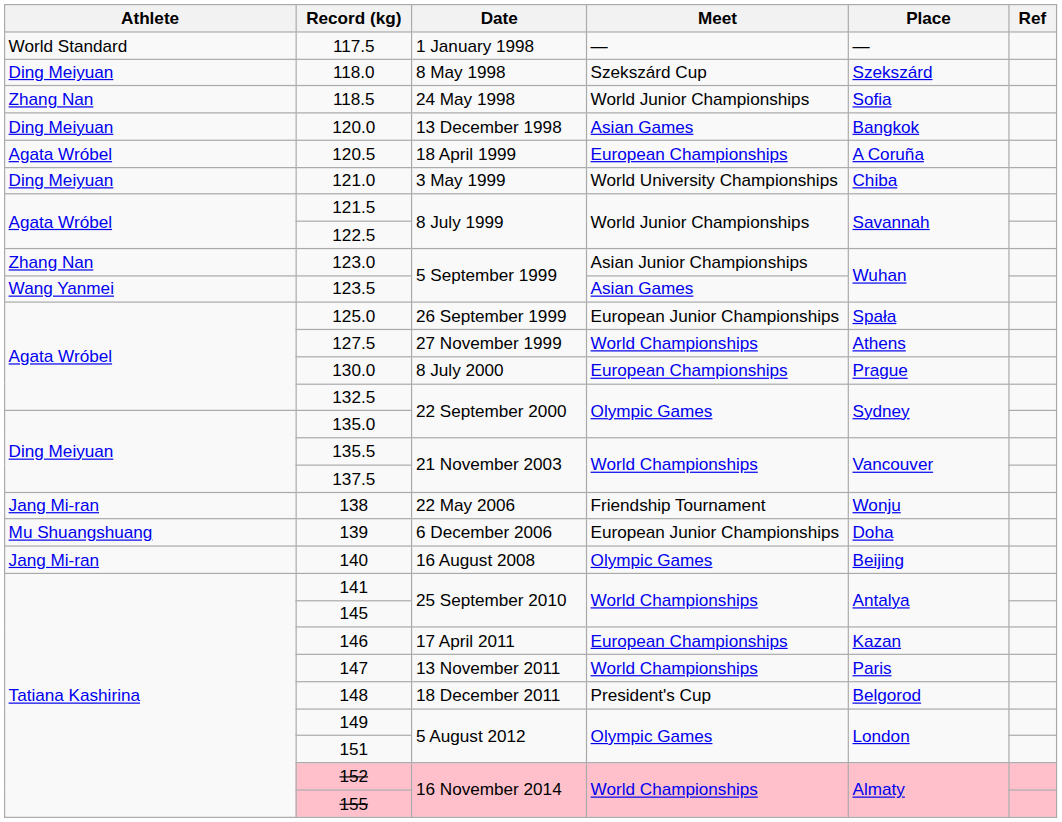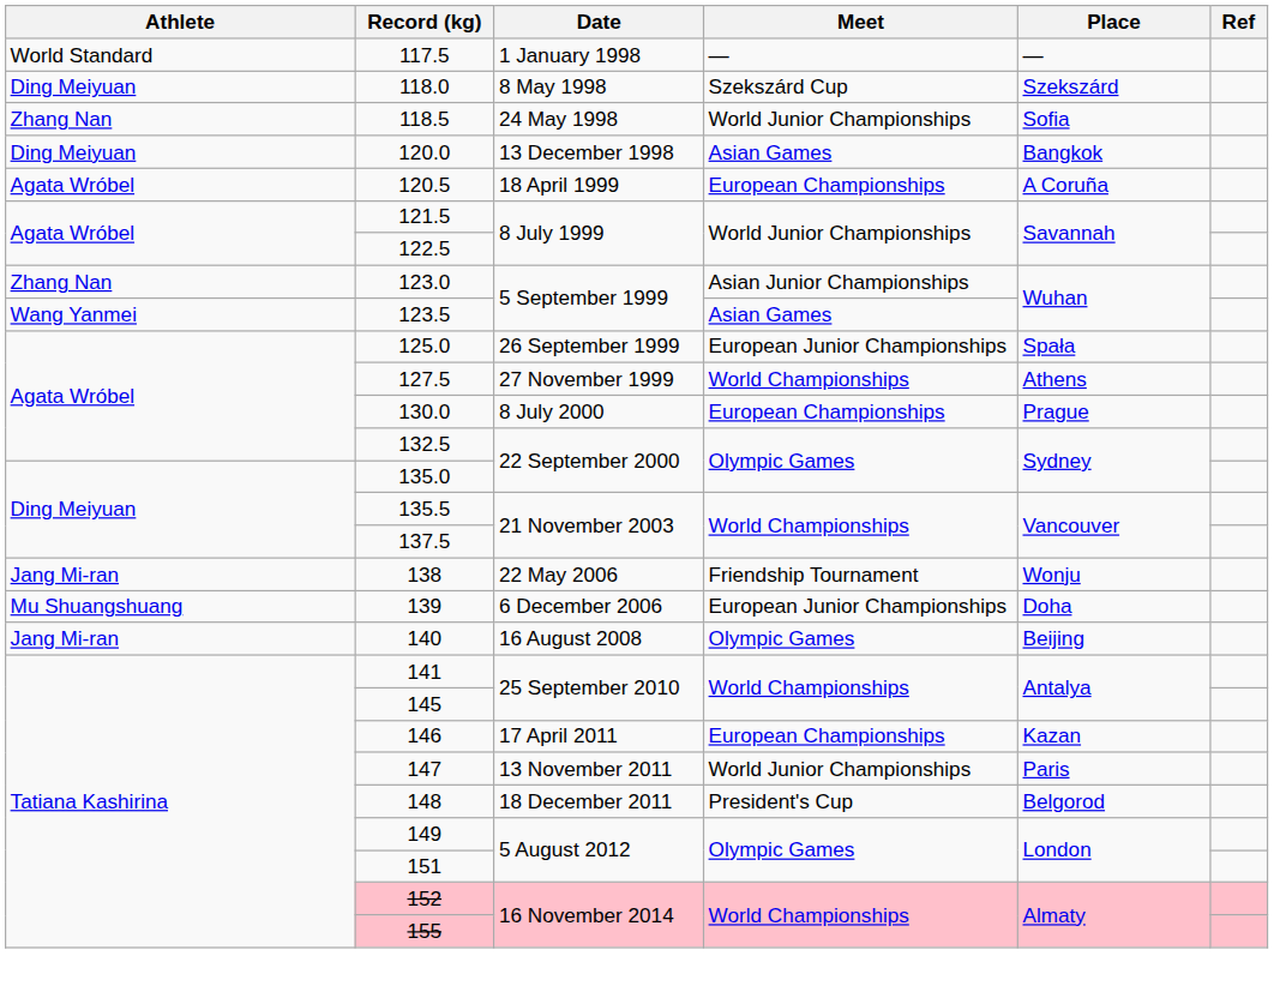 <table class="wikitable" style="font-size:90%; width: 70%;">
 <tr>
 <th width=20%>Athlete</th>
 <th width=8%>Record (kg)</th>
 <th width=12%>Date</th>
 <th width=18%>Meet</th>
 <th width=11%>Place</th>
 <th width=3%>Ref</th>
 </tr>
 <tr>
 <td>World Standard</td>
 <td align="center">117.5</td>
 <td>1 January 1998</td>
 <td>—</td>
 <td>—</td>
 <td></td>
 </tr>
 <tr>
 <td> <a href='#'>Ding Meiyuan</a></td>
 <td align="center">118.0</td>
 <td>8 May 1998</td>
 <td>Szekszárd Cup</td>
 <td><a href='#'>Szekszárd</a></td>
 <td></td>
 </tr>
 <tr>
 <td> <a href='#'>Zhang Nan</a></td>
 <td align="center">118.5</td>
 <td>24 May 1998</td>
 <td>World Junior Championships</td>
 <td><a href='#'>Sofia</a></td>
 <td></td>
 </tr>
 <tr>
 <td> <a href='#'>Ding Meiyuan</a></td>
 <td align="center">120.0</td>
 <td>13 December 1998</td>
 <td><a href='#'>Asian Games</a></td>
 <td><a href='#'>Bangkok</a></td>
 <td></td>
 </tr>
 <tr>
 <td> <a href='#'>Agata Wróbel</a></td>
 <td align="center">120.5</td>
 <td>18 April 1999</td>
 <td><a href='#'>European Championships</a></td>
 <td><a href='#'>A Coruña</a></td>
-<td></td>
-</tr>
-<tr>
-<td> <a href='#'>Ding Meiyuan</a></td>
-<td align="center">121.0</td>
-<td>3 May 1999</td>
-<td>World University Championships</td>
-<td><a href='#'>Chiba</a></td>
 <td></td>
 </tr>
 <tr>
 <td rowspan=2> <a href='#'>Agata Wróbel</a></td>
 <td align="center">121.5</td>
 <td rowspan=2>8 July 1999</td>
 <td rowspan=2>World Junior Championships</td>
 <td rowspan=2><a href='#'>Savannah</a></td>
 <td></td>
 </tr>
 <tr>
 <td align="center">122.5</td>
 <td></td>
 </tr>
 <tr>
 <td> <a href='#'>Zhang Nan</a></td>
 <td align="center">123.0</td>
 <td rowspan=2>5 September 1999</td>
 <td>Asian Junior Championships</td>
 <td rowspan=2><a href='#'>Wuhan</a></td>
 <td></td>
 </tr>
 <tr>
 <td> <a href='#'>Wang Yanmei</a></td>
 <td align="center">123.5</td>
 <td><a href='#'>Asian Games</a></td>
 <td></td>
 </tr>
 <tr>
 <td rowspan=4> <a href='#'>Agata Wróbel</a></td>
 <td align="center">125.0</td>
 <td>26 September 1999</td>
 <td>European Junior Championships</td>
 <td><a href='#'>Spała</a></td>
 <td></td>
 </tr>
 <tr>
 <td align="center">127.5</td>
 <td>27 November 1999</td>
 <td><a href='#'>World Championships</a></td>
 <td><a href='#'>Athens</a></td>
 <td></td>
 </tr>
 <tr>
 <td align="center">130.0</td>
 <td>8 July 2000</td>
 <td><a href='#'>European Championships</a></td>
 <td><a href='#'>Prague</a></td>
 <td></td>
 </tr>
 <tr>
 <td align="center">132.5</td>
 <td rowspan=2>22 September 2000</td>
 <td rowspan=2><a href='#'>Olympic Games</a></td>
 <td rowspan=2><a href='#'>Sydney</a></td>
 <td></td>
 </tr>
 <tr>
 <td rowspan=3> <a href='#'>Ding Meiyuan</a></td>
 <td align="center">135.0</td>
 <td></td>
 </tr>
 <tr>
 <td align="center">135.5</td>
 <td rowspan=2>21 November 2003</td>
 <td rowspan=2><a href='#'>World Championships</a></td>
 <td rowspan=2><a href='#'>Vancouver</a></td>
 <td></td>
 </tr>
 <tr>
 <td align="center">137.5</td>
 <td></td>
 </tr>
 <tr>
 <td> <a href='#'>Jang Mi-ran</a></td>
 <td align="center">138</td>
 <td>22 May 2006</td>
 <td>Friendship Tournament</td>
 <td><a href='#'>Wonju</a></td>
 <td></td>
 </tr>
 <tr>
 <td> <a href='#'>Mu Shuangshuang</a></td>
 <td align="center">139</td>
 <td>6 December 2006</td>
 <td>European Junior Championships</td>
 <td><a href='#'>Doha</a></td>
 <td></td>
 </tr>
 <tr>
 <td> <a href='#'>Jang Mi-ran</a></td>
 <td align="center">140</td>
 <td>16 August 2008</td>
 <td><a href='#'>Olympic Games</a></td>
 <td><a href='#'>Beijing</a></td>
 <td></td>
 </tr>
 <tr>
 <td rowspan=9> <a href='#'>Tatiana Kashirina</a></td>
 <td align="center">141</td>
 <td rowspan=2>25 September 2010</td>
 <td rowspan=2><a href='#'>World Championships</a></td>
 <td rowspan=2><a href='#'>Antalya</a></td>
 <td></td>
 </tr>
 <tr>
 <td align="center">145</td>
 <td></td>
 </tr>
 <tr>
 <td align="center">146</td>
 <td>17 April 2011</td>
 <td><a href='#'>European Championships</a></td>
 <td><a href='#'>Kazan</a></td>
 <td></td>
 </tr>
 <tr>
 <td align="center">147</td>
 <td>13 November 2011</td>
-<td><a href='#'>World Championships</a></td>
+<td>World Junior Championships</td>
 <td><a href='#'>Paris</a></td>
 <td></td>
 </tr>
 <tr>
 <td align="center">148</td>
 <td>18 December 2011</td>
 <td>President's Cup</td>
 <td><a href='#'>Belgorod</a></td>
 <td></td>
 </tr>
 <tr>
 <td align="center">149</td>
 <td rowspan=2>5 August 2012</td>
 <td rowspan=2><a href='#'>Olympic Games</a></td>
 <td rowspan=2><a href='#'>London</a></td>
 <td></td>
 </tr>
 <tr>
 <td align="center">151</td>
 <td></td>
 </tr>
 <tr bgcolor=pink>
 <td align="center"><s>152</s></td>
 <td rowspan=2>16 November 2014</td>
 <td rowspan=2><a href='#'>World Championships</a></td>
 <td rowspan=2><a href='#'>Almaty</a></td>
 <td></td>
 </tr>
 <tr bgcolor=pink>
 <td align="center"><s>155</s></td>
 <td></td>
 </tr>
 </table>
